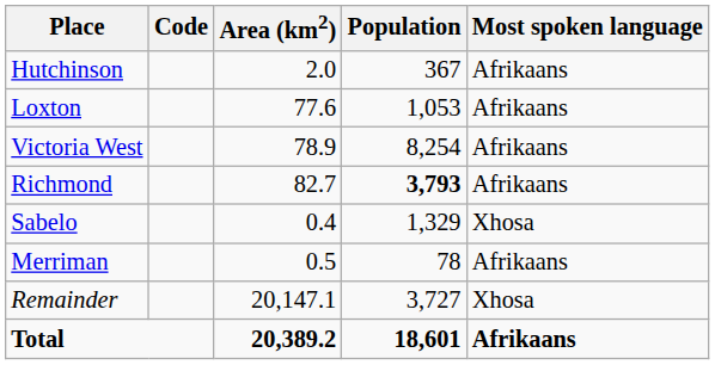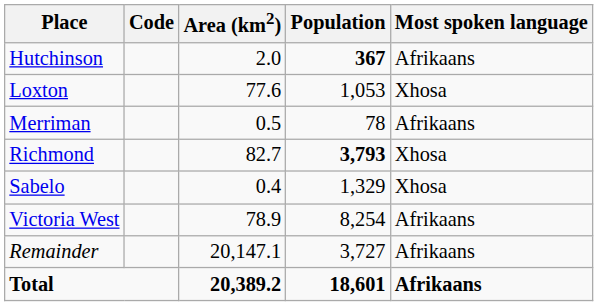 <table class="wikitable sortable">
 <tr>
 <th>Place</th>
 <th>Code</th>
 <th>Area (km<sup>2</sup>)</th>
 <th>Population</th>
 <th>Most spoken language</th>
 </tr>
 <tr>
 <td><a href='#'>Hutchinson</a></td>
 <td></td>
 <td align=right>2.0</td>
-<td align=right>367</td>
+<td align=right><strong>367</strong></td>
 <td>Afrikaans</td>
 </tr>
 <tr>
 <td><a href='#'>Loxton</a></td>
 <td></td>
 <td align=right>77.6</td>
 <td align=right>1,053</td>
-<td>Afrikaans</td>
-</tr>
-<tr>
-<td><a href='#'>Victoria West</a></td>
-<td></td>
-<td align=right>78.9</td>
-<td align=right>8,254</td>
-<td>Afrikaans</td>
-</tr>
-<tr>
-<td><a href='#'>Richmond</a></td>
-<td></td>
-<td align=right>82.7</td>
-<td align=right><strong>3,793</strong></td>
-<td>Afrikaans</td>
-</tr>
-<tr>
-<td><a href='#'>Sabelo</a></td>
-<td></td>
-<td align=right>0.4</td>
-<td align=right>1,329</td>
 <td>Xhosa</td>
 </tr>
 <tr>
 <td><a href='#'>Merriman</a></td>
 <td></td>
 <td align=right>0.5</td>
 <td align=right>78</td>
 <td>Afrikaans</td>
 </tr>
 <tr>
+<td><a href='#'>Richmond</a></td>
+<td></td>
+<td align=right>82.7</td>
+<td align=right><strong>3,793</strong></td>
+<td>Xhosa</td>
+</tr>
+<tr>
+<td><a href='#'>Sabelo</a></td>
+<td></td>
+<td align=right>0.4</td>
+<td align=right>1,329</td>
+<td>Xhosa</td>
+</tr>
+<tr>
+<td><a href='#'>Victoria West</a></td>
+<td></td>
+<td align=right>78.9</td>
+<td align=right>8,254</td>
+<td>Afrikaans</td>
+</tr>
+<tr>
 <td><em>Remainder</em></td>
 <td></td>
 <td align=right>20,147.1</td>
 <td align=right>3,727</td>
-<td>Xhosa</td>
+<td>Afrikaans</td>
 </tr>
 <tr class=sortbottom>
 <td colspan=2><strong>Total</strong></td>
 <td align=right><strong>20,389.2</strong></td>
 <td align=right><strong>18,601</strong></td>
 <td><strong>Afrikaans</strong></td>
 </tr>
 </table>
